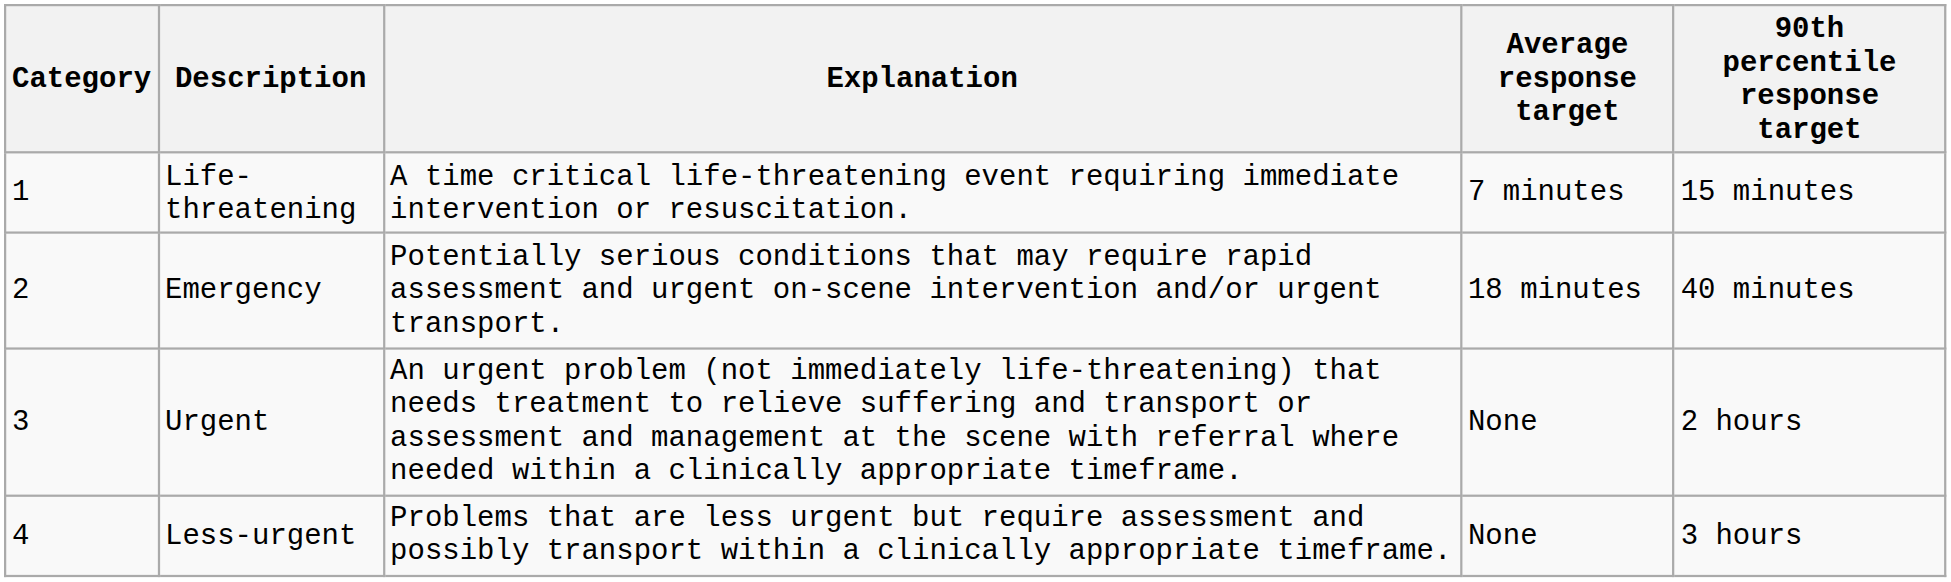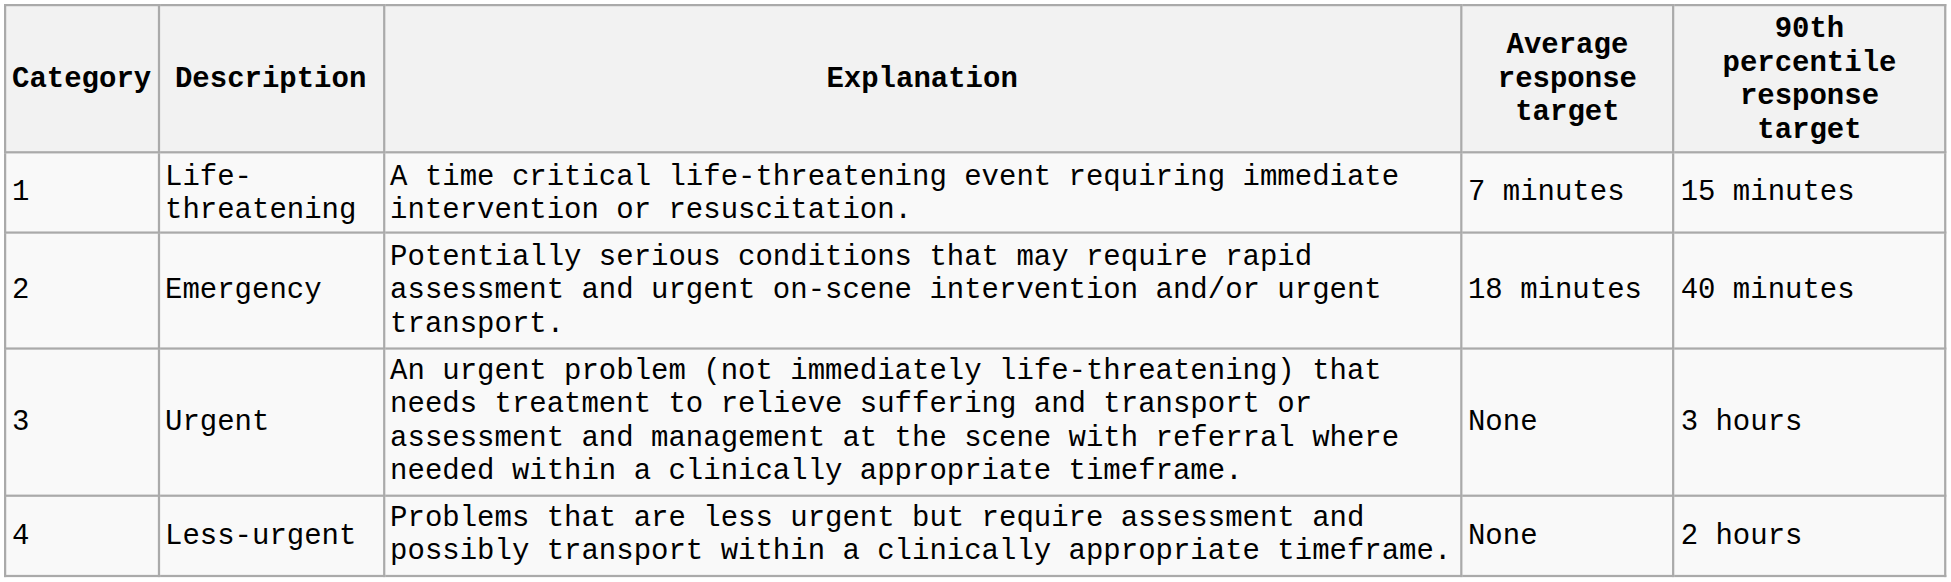 <table class="wikitable">
 <tr>
 <th>Category</th>
 <th>Description</th>
 <th>Explanation</th>
 <th>Average response target</th>
 <th>90th percentile response target</th>
 </tr>
 <tr>
 <td>1</td>
 <td>Life-threatening</td>
 <td>A time critical life-threatening event requiring immediate intervention or resuscitation.</td>
 <td>7 minutes</td>
 <td>15 minutes</td>
 </tr>
 <tr>
 <td>2</td>
 <td>Emergency</td>
 <td>Potentially serious conditions that may require rapid assessment and urgent on-scene intervention and/or urgent transport.</td>
 <td>18 minutes</td>
 <td>40 minutes</td>
 </tr>
 <tr>
 <td>3</td>
 <td>Urgent</td>
 <td>An urgent problem (not immediately life-threatening) that needs treatment to relieve suffering and transport or assessment and management at the scene with referral where needed within a clinically appropriate timeframe.</td>
 <td>None</td>
-<td>2 hours</td>
+<td>3 hours</td>
 </tr>
 <tr>
 <td>4</td>
 <td>Less-urgent</td>
 <td>Problems that are less urgent but require assessment and possibly transport within a clinically appropriate timeframe.</td>
 <td>None</td>
-<td>3 hours</td>
+<td>2 hours</td>
 </tr>
 </table>
